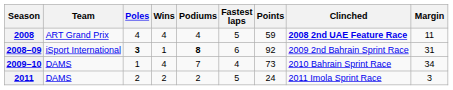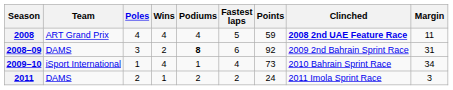 <table class="wikitable sortable" style="font-size:85%; text-align:center;">
 <tr>
 <th scope=col>Season</th>
 <th scope=col>Team</th>
 <th scope=col><a href='#'>Poles</a></th>
 <th scope=col>Wins</th>
 <th scope=col>Podiums</th>
 <th scope=col width="40">Fastest laps</th>
 <th scope=col>Points</th>
 <th scope=col>Clinched</th>
 <th scope=col width="50">Margin</th>
 </tr>
 <tr>
 <th><a href='#'>2008</a></th>
 <td align=left> <a href='#'>ART Grand Prix</a></td>
 <td>4</td>
 <td>4</td>
 <td>4</td>
 <td>5</td>
 <td>59</td>
 <td align=left><strong><a href='#'>2008 2nd UAE Feature Race</a></strong></td>
 <td>11</td>
 </tr>
 <tr>
 <th><a href='#'>2008–09</a></th>
-<td align=left> <a href='#'>iSport International</a></td>
-<td><strong>3</strong></td>
-<td>1</td>
+<td align=left> <a href='#'>DAMS</a></td>
+<td>3</td>
+<td>2</td>
 <td><strong>8</strong></td>
 <td>6</td>
 <td>92</td>
 <td align=left><a href='#'>2009 2nd Bahrain Sprint Race</a></td>
 <td>31</td>
 </tr>
 <tr>
 <th><a href='#'>2009–10</a></th>
-<td align=left> <a href='#'>DAMS</a></td>
+<td align=left> <a href='#'>iSport International</a></td>
 <td>1</td>
 <td>4</td>
-<td>7</td>
+<td>1</td>
 <td>4</td>
 <td>73</td>
 <td align=left><a href='#'>2010 Bahrain Sprint Race</a></td>
 <td>34</td>
 </tr>
 <tr>
 <th><a href='#'>2011</a></th>
 <td align=left> <a href='#'>DAMS</a></td>
 <td>2</td>
+<td>1</td>
 <td>2</td>
 <td>2</td>
-<td>5</td>
 <td>24</td>
 <td align=left><a href='#'>2011 Imola Sprint Race</a></td>
 <td>3</td>
 </tr>
 </table>
